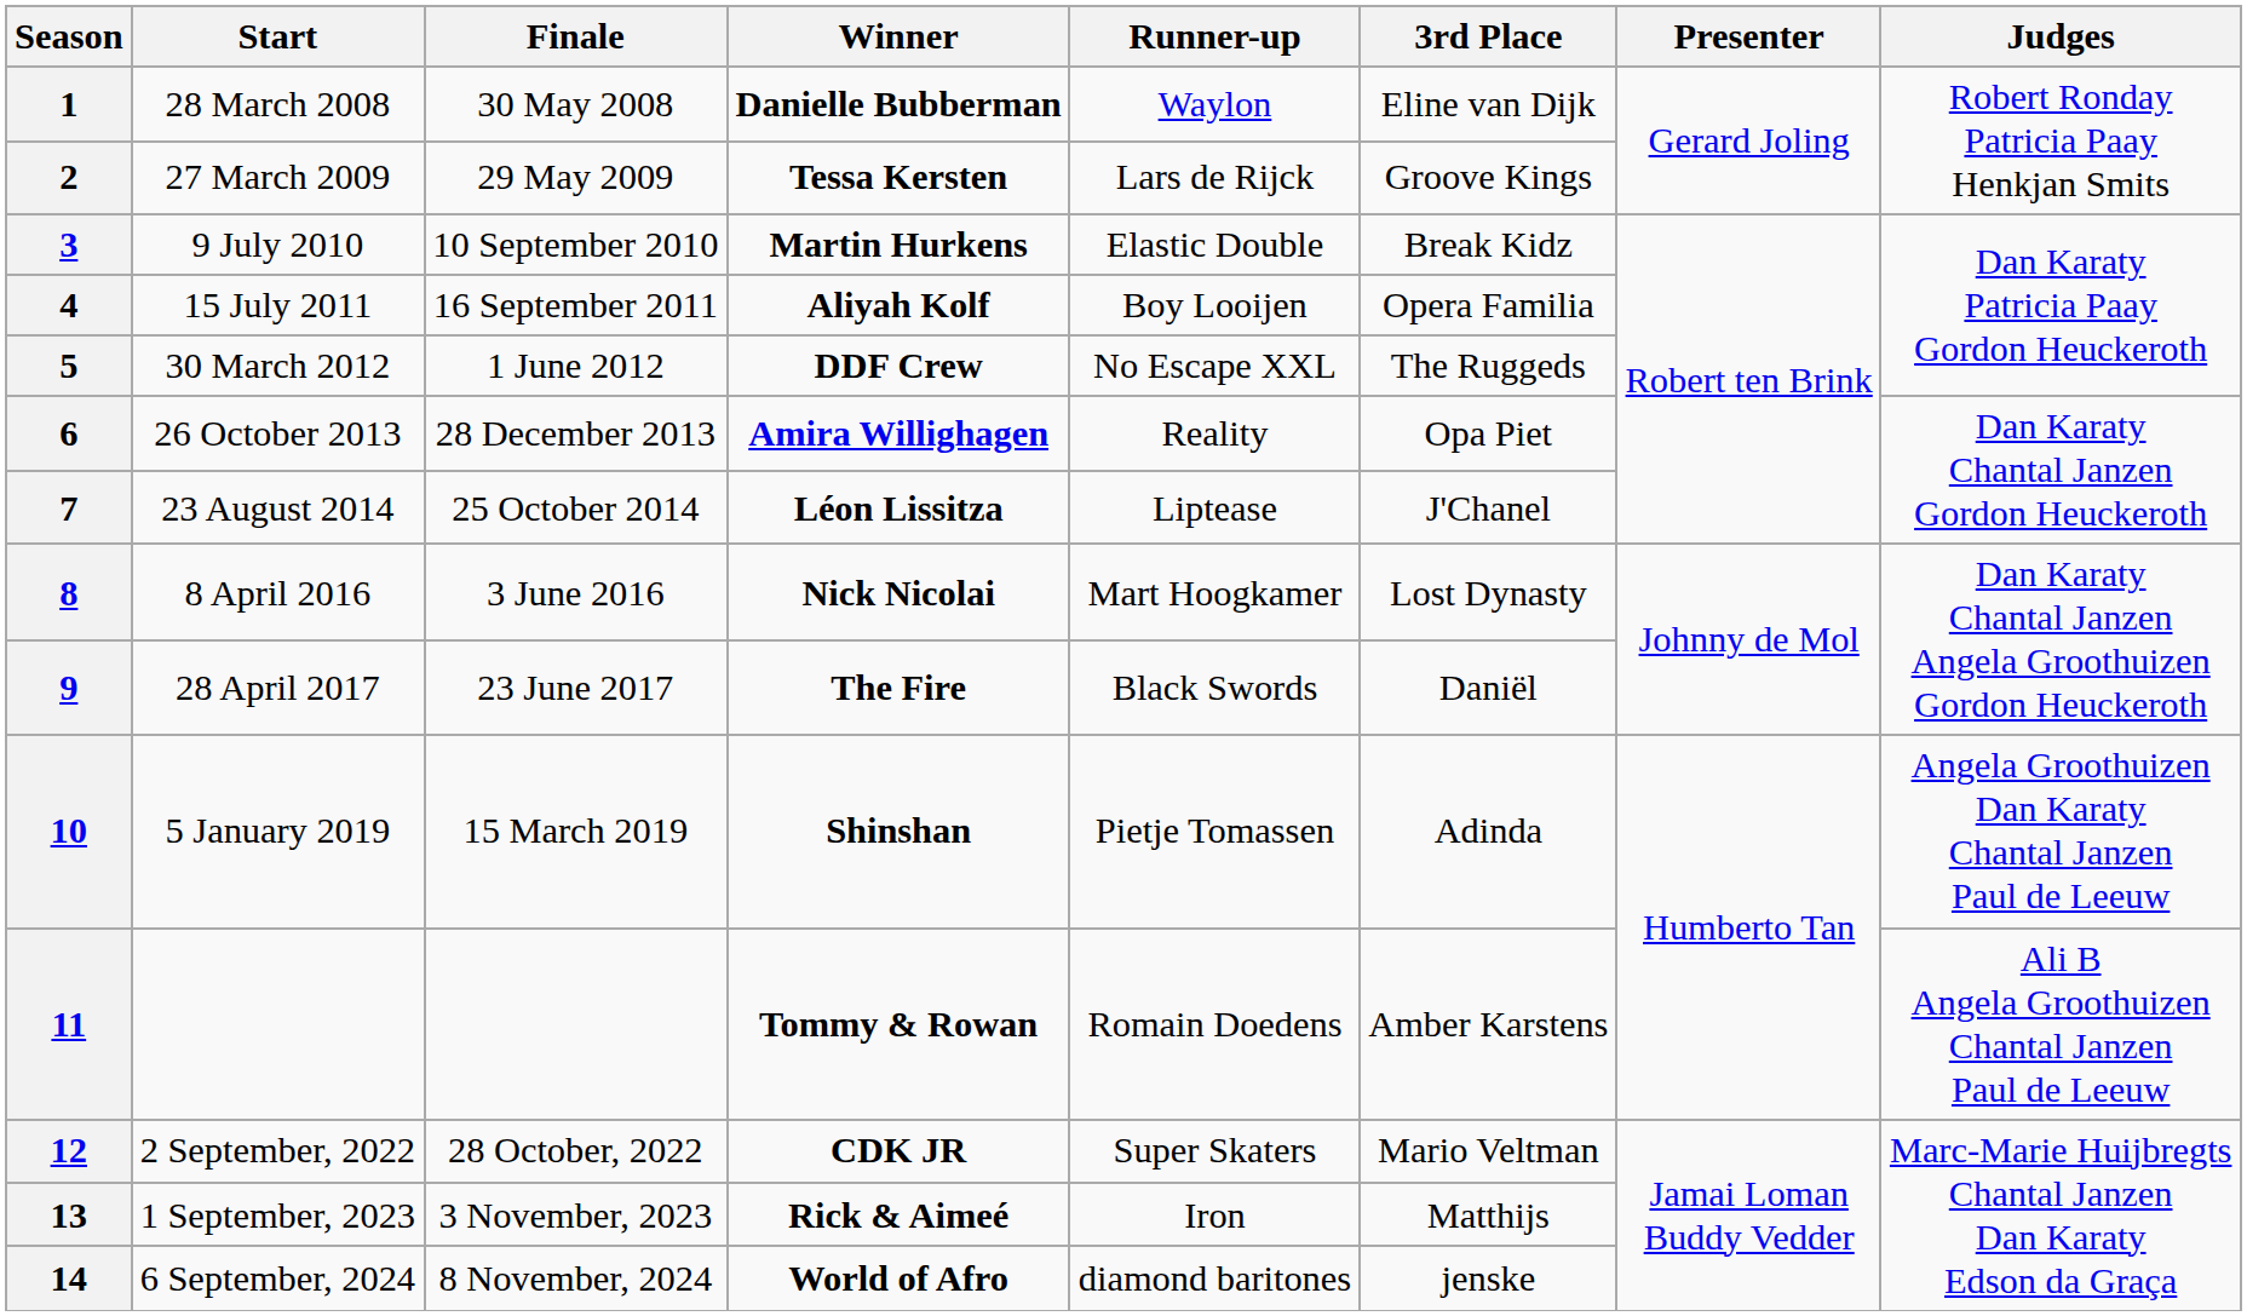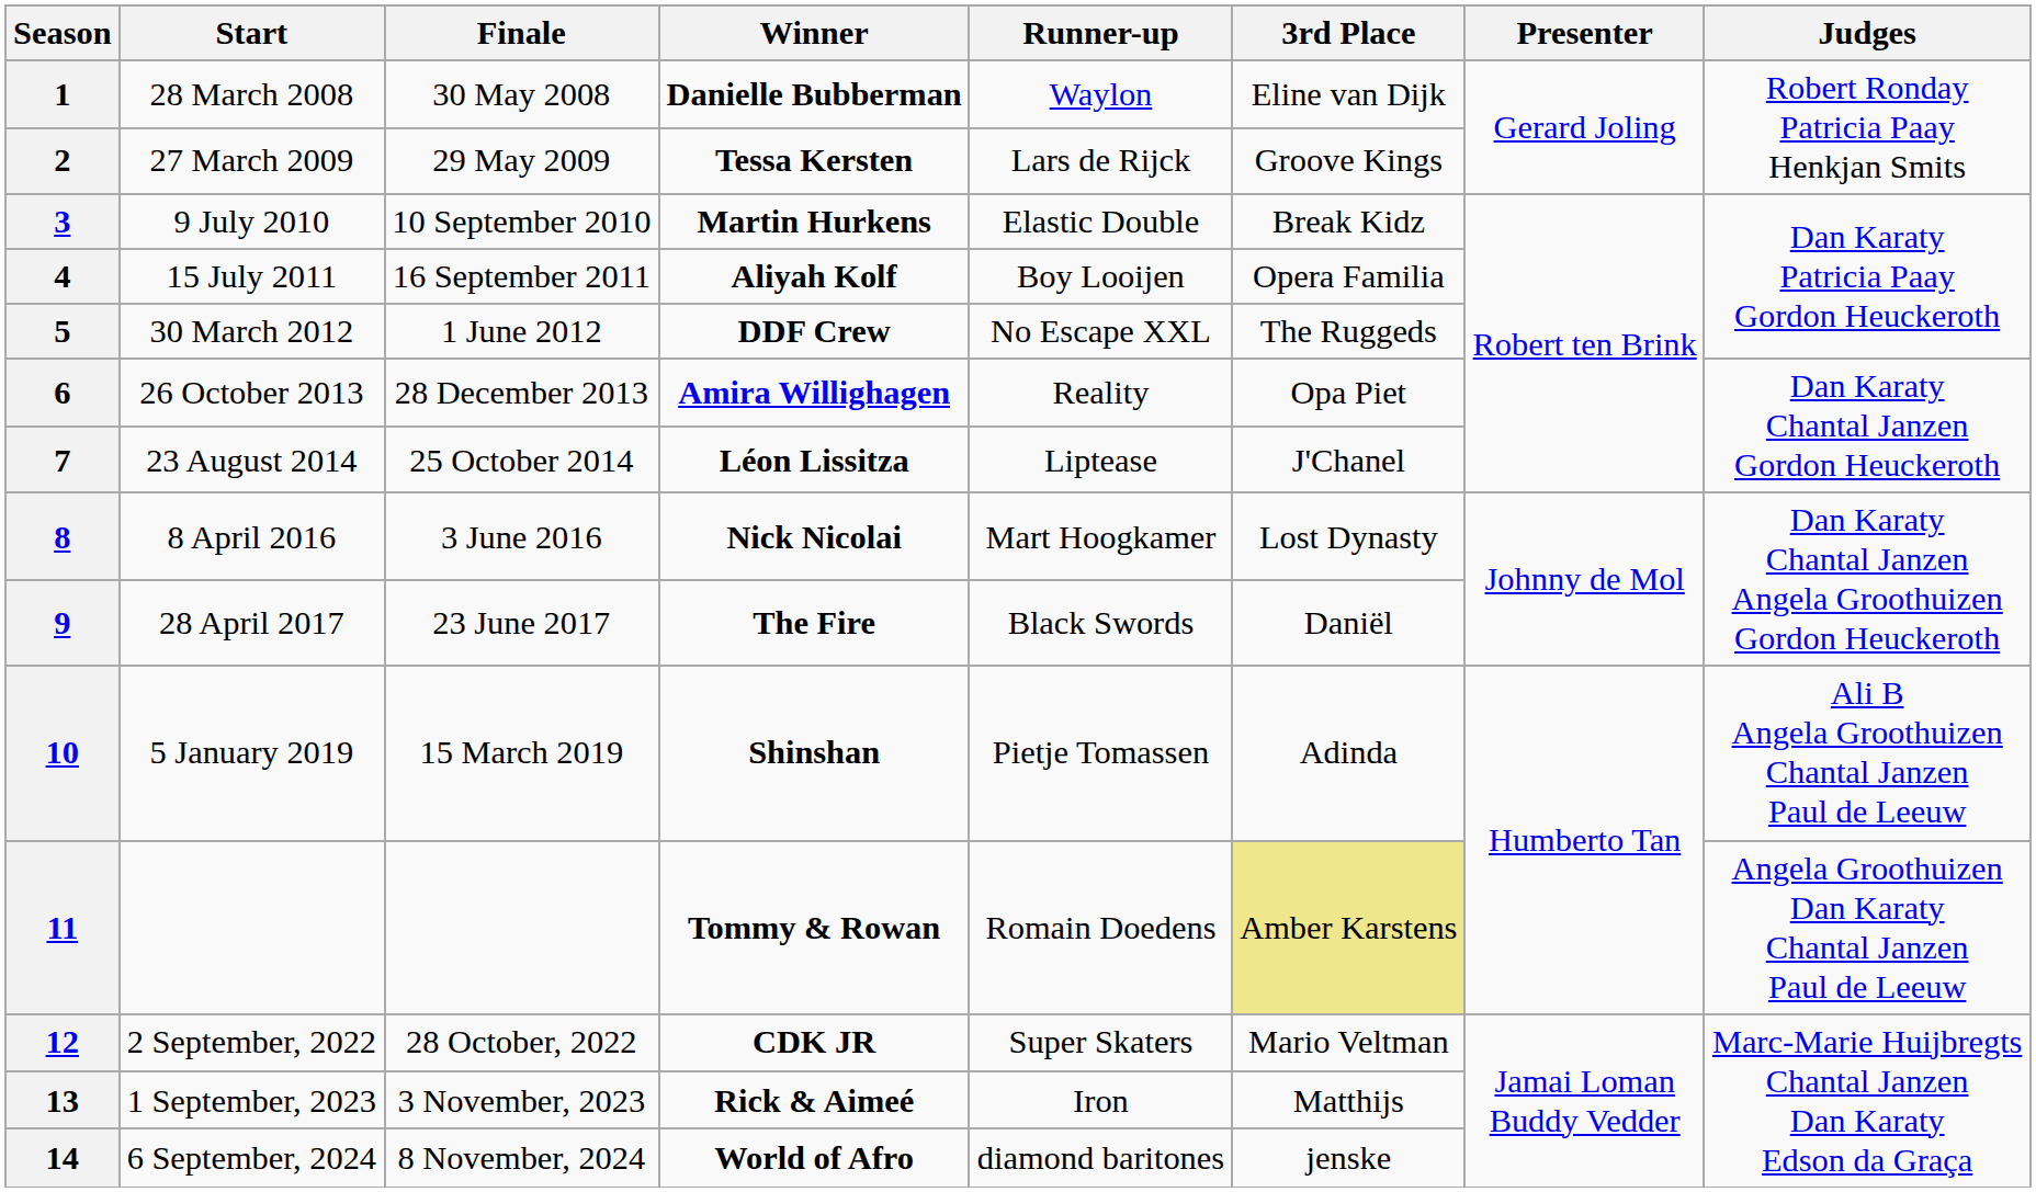 <table class="wikitable" style="text-align:center; font-size:95%;">
 <tr>
 <th>Season</th>
 <th>Start</th>
 <th>Finale</th>
 <th>Winner</th>
 <th>Runner-up</th>
 <th>3rd Place</th>
 <th>Presenter</th>
 <th>Judges</th>
 </tr>
 <tr>
 <th Holland's Got Talent (Season 1)>1</th>
 <td>28 March 2008</td>
 <td>30 May 2008</td>
 <td><strong>Danielle Bubberman</strong></td>
 <td><a href='#'>Waylon</a></td>
 <td>Eline van Dijk</td>
 <td rowspan="2"><a href='#'>Gerard Joling</a></td>
 <td rowspan="2"><a href='#'>Robert Ronday</a><br><a href='#'>Patricia Paay</a><br>Henkjan Smits</td>
 </tr>
 <tr>
 <th Holland's Got Talent (season 2)>2</th>
 <td>27 March 2009</td>
 <td>29 May 2009</td>
 <td><strong>Tessa Kersten</strong></td>
 <td>Lars de Rijck</td>
 <td>Groove Kings</td>
 </tr>
 <tr>
 <th><a href='#'>3</a></th>
 <td>9 July 2010</td>
 <td>10 September 2010</td>
 <td><strong>Martin Hurkens</strong></td>
 <td>Elastic Double</td>
 <td>Break Kidz</td>
 <td rowspan=5><a href='#'>Robert ten Brink</a></td>
 <td rowspan=3><a href='#'>Dan Karaty</a><br><a href='#'>Patricia Paay</a><br><a href='#'>Gordon Heuckeroth</a></td>
 </tr>
 <tr>
 <th Holland's Got Talent (season 4)>4</th>
 <td>15 July 2011</td>
 <td>16 September 2011</td>
 <td><strong>Aliyah Kolf</strong></td>
 <td>Boy Looijen</td>
 <td>Opera Familia</td>
 </tr>
 <tr>
 <th Holland's Got Talent (season 5)>5</th>
 <td>30 March 2012</td>
 <td>1 June 2012</td>
 <td><strong>DDF Crew</strong></td>
 <td>No Escape XXL</td>
 <td>The Ruggeds</td>
 </tr>
 <tr>
 <th Holland's Got Talent (season 6)>6</th>
 <td>26 October 2013</td>
 <td>28 December 2013</td>
 <td><strong><a href='#'>Amira Willighagen</a></strong></td>
 <td>Reality</td>
 <td>Opa Piet</td>
 <td rowspan=2><a href='#'>Dan Karaty</a><br><a href='#'>Chantal Janzen</a><br><a href='#'>Gordon Heuckeroth</a></td>
 </tr>
 <tr>
 <th Holland's Got Talent (season 7)>7</th>
 <td>23 August 2014</td>
 <td>25 October 2014</td>
 <td><strong>Léon Lissitza</strong></td>
 <td>Liptease</td>
 <td>J'Chanel</td>
 </tr>
 <tr>
 <th><a href='#'>8</a></th>
 <td>8 April 2016</td>
 <td>3 June 2016</td>
 <td><strong>Nick Nicolai</strong></td>
 <td>Mart Hoogkamer</td>
 <td>Lost Dynasty</td>
 <td rowspan="2"><a href='#'>Johnny de Mol</a></td>
 <td rowspan="2"><a href='#'>Dan Karaty</a><br><a href='#'>Chantal Janzen</a><br><a href='#'>Angela Groothuizen</a><br> <a href='#'>Gordon Heuckeroth</a></td>
 </tr>
 <tr>
 <th><a href='#'>9</a></th>
 <td>28 April 2017</td>
 <td>23 June 2017</td>
 <td><strong>The Fire</strong></td>
 <td>Black Swords</td>
 <td>Daniël</td>
 </tr>
 <tr>
 <th><a href='#'>10</a></th>
 <td>5 January 2019</td>
 <td>15 March 2019</td>
 <td><strong>Shinshan</strong></td>
 <td>Pietje Tomassen</td>
 <td>Adinda</td>
 <td rowspan="2"><a href='#'>Humberto Tan</a></td>
-<td><a href='#'>Angela Groothuizen</a><br><a href='#'>Dan Karaty</a><br><a href='#'>Chantal Janzen</a><br><a href='#'>Paul de Leeuw</a></td>
+<td><a href='#'>Ali B</a><br><a href='#'>Angela Groothuizen</a><br><a href='#'>Chantal Janzen</a><br><a href='#'>Paul de Leeuw</a></td>
 </tr>
 <tr>
 <th><a href='#'>11</a></th>
 <td></td>
 <td></td>
 <td><strong>Tommy & Rowan</strong></td>
 <td>Romain Doedens</td>
-<td>Amber Karstens</td>
-<td><a href='#'>Ali B</a><br><a href='#'>Angela Groothuizen</a><br><a href='#'>Chantal Janzen</a><br><a href='#'>Paul de Leeuw</a></td>
+<td style="background: khaki;">Amber Karstens</td>
+<td><a href='#'>Angela Groothuizen</a><br><a href='#'>Dan Karaty</a><br><a href='#'>Chantal Janzen</a><br><a href='#'>Paul de Leeuw</a></td>
 </tr>
 <tr>
 <th><a href='#'>12</a></th>
 <td>2 September, 2022</td>
 <td>28 October, 2022</td>
 <td><strong>CDK JR</strong></td>
 <td>Super Skaters</td>
 <td>Mario Veltman</td>
 <td rowspan="3"><a href='#'>Jamai Loman</a><br><a href='#'>Buddy Vedder</a></td>
 <td rowspan="3"><a href='#'>Marc-Marie Huijbregts</a><br><a href='#'>Chantal Janzen</a><br><a href='#'>Dan Karaty</a><br><a href='#'>Edson da Graça</a></td>
 </tr>
 <tr>
 <th>13</th>
 <td>1 September, 2023</td>
 <td>3 November, 2023</td>
 <td><strong>Rick & Aimeé</strong></td>
 <td>Iron</td>
 <td>Matthijs</td>
 </tr>
 <tr>
 <th>14</th>
 <td>6 September, 2024</td>
 <td>8 November, 2024</td>
 <td><strong>World of Afro</strong></td>
 <td>diamond baritones</td>
 <td>jenske</td>
 </tr>
 </table>
